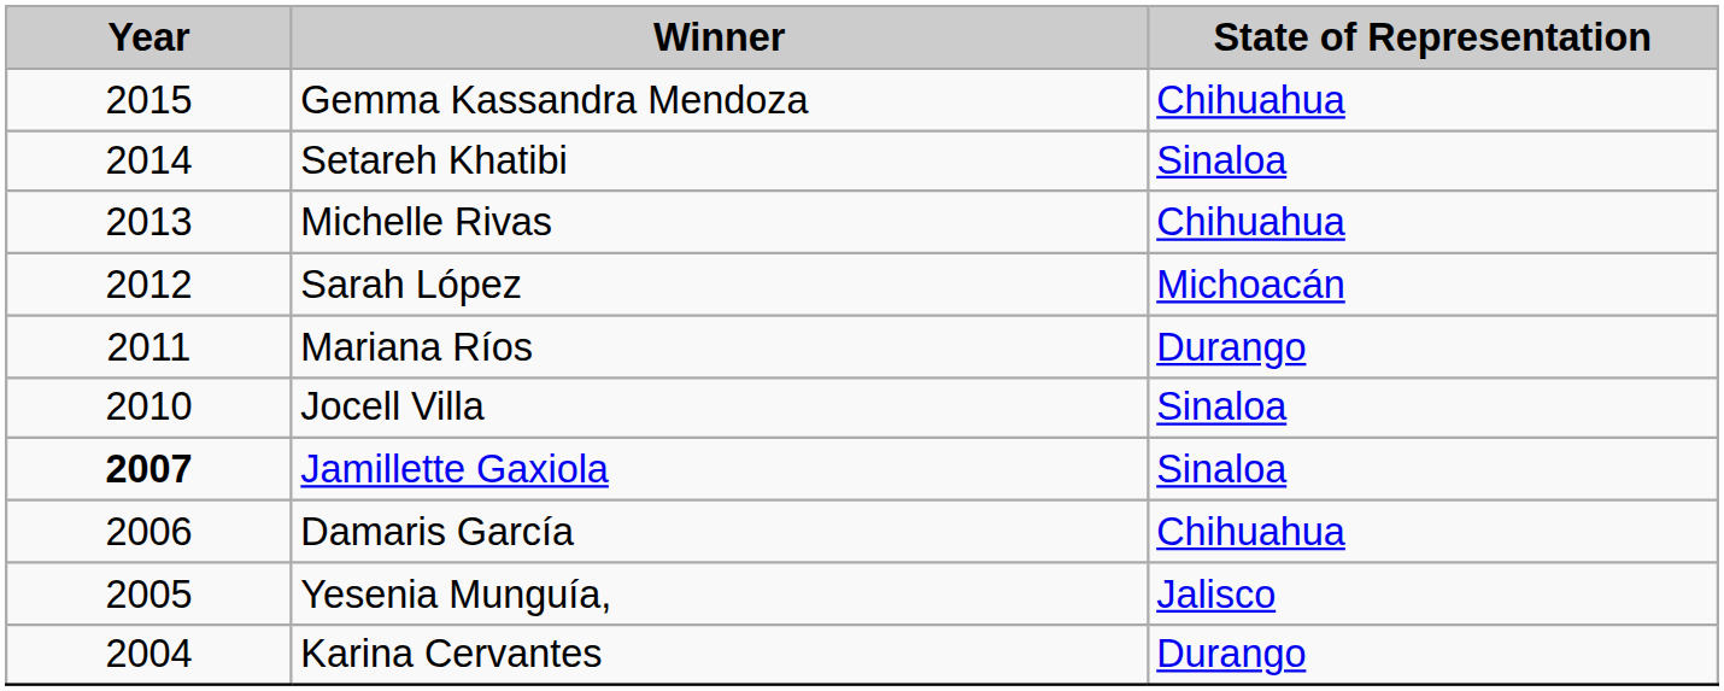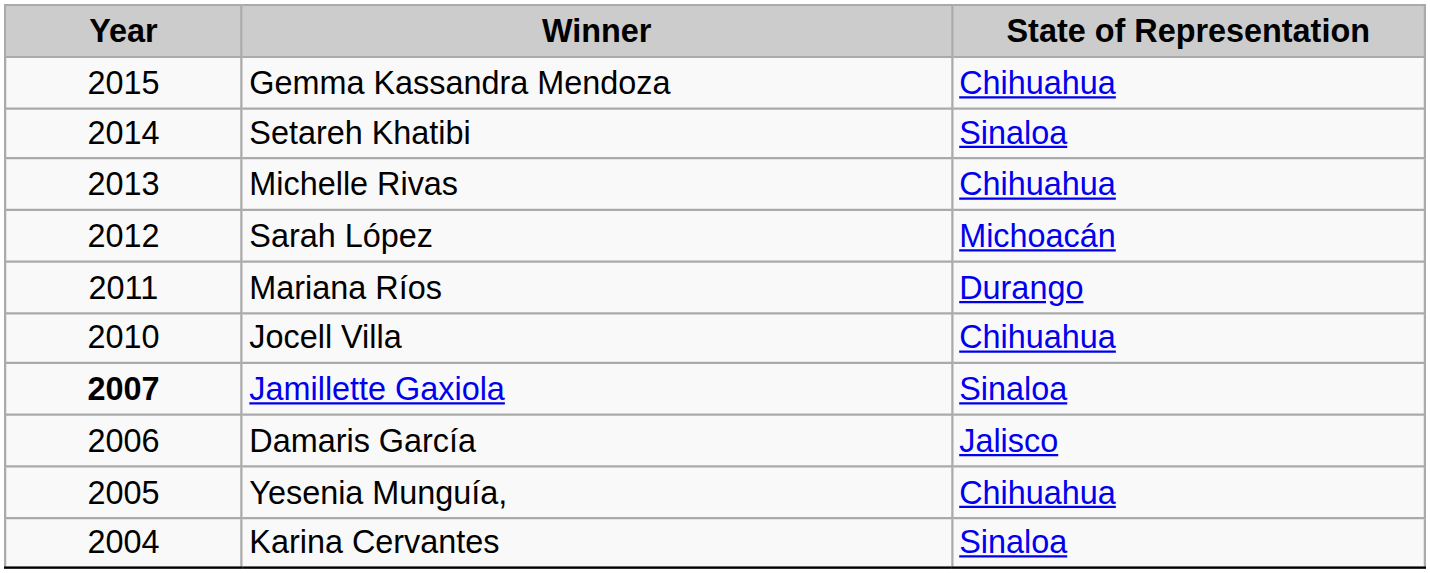 <table class="wikitable" style="margin: 0 1em 0 0; background: ccc; border: 1px solid; border-collapse: collapse; font-size: 90%;" width=50%>
 <tr>
 <th style="background:#ccc; width:10%;">Year</th>
 <th style="background:#ccc; width:30%;">Winner</th>
 <th style="background:#ccc; width:20%;">State of Representation</th>
 </tr>
 <tr>
 <td align="center">2015</td>
 <td>Gemma Kassandra Mendoza</td>
 <td><a href='#'>Chihuahua</a></td>
 </tr>
 <tr>
 <td align="center">2014</td>
 <td>Setareh Khatibi</td>
 <td><a href='#'>Sinaloa</a></td>
 </tr>
 <tr>
 <td align="center">2013</td>
 <td>Michelle Rivas</td>
 <td><a href='#'>Chihuahua</a></td>
 </tr>
 <tr>
 <td align="center">2012</td>
 <td>Sarah López</td>
 <td><a href='#'>Michoacán</a></td>
 </tr>
 <tr>
 <td align="center">2011</td>
 <td>Mariana Ríos</td>
 <td><a href='#'>Durango</a></td>
 </tr>
 <tr>
 <td align="center">2010</td>
 <td>Jocell Villa</td>
-<td><a href='#'>Sinaloa</a></td>
+<td><a href='#'>Chihuahua</a></td>
 </tr>
 <tr>
 <td align="center"><strong>2007</strong></td>
 <td><a href='#'>Jamillette Gaxiola</a></td>
 <td><a href='#'>Sinaloa</a></td>
 </tr>
 <tr>
 <td align="center">2006</td>
 <td>Damaris García</td>
-<td><a href='#'>Chihuahua</a></td>
+<td><a href='#'>Jalisco</a></td>
 </tr>
 <tr>
 <td align="center">2005</td>
 <td>Yesenia Munguía,</td>
-<td><a href='#'>Jalisco</a></td>
+<td><a href='#'>Chihuahua</a></td>
 </tr>
 <tr>
 <td align="center">2004</td>
 <td>Karina Cervantes</td>
-<td><a href='#'>Durango</a></td>
+<td><a href='#'>Sinaloa</a></td>
 </tr>
 <tr>
 </tr>
 </table>
